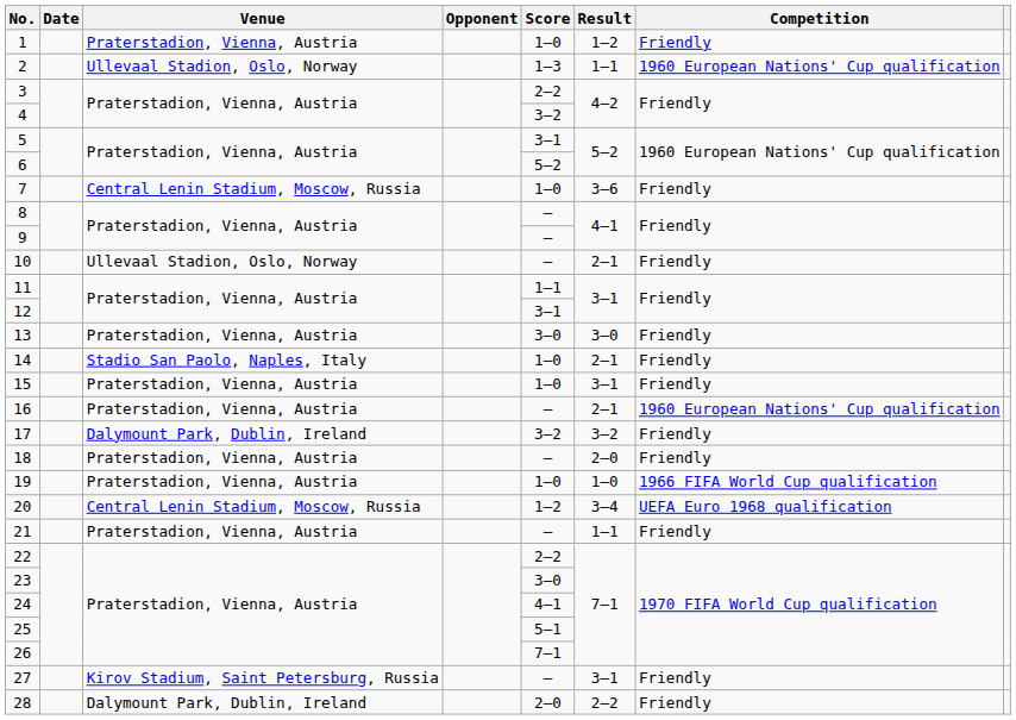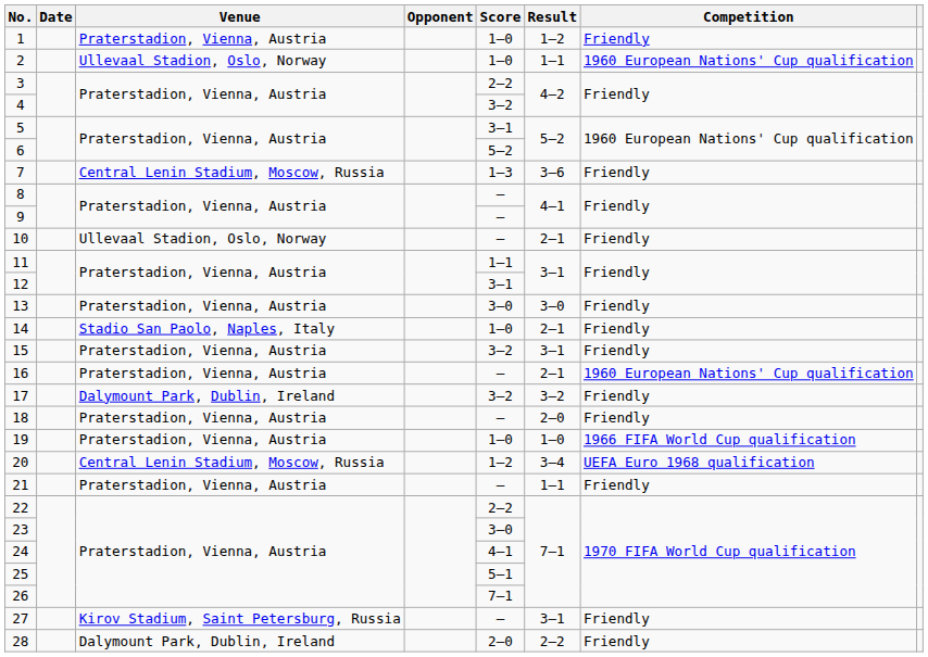 <table class="wikitable sortable">
 <tr>
 <th scope="col">No.</th>
 <th scope="col">Date</th>
 <th scope="col">Venue</th>
 <th scope="col">Opponent</th>
 <th scope="col">Score</th>
 <th scope="col">Result</th>
 <th scope="col">Competition</th>
 <th scope="col" class="unsortable"></th>
 </tr>
 <tr>
 <td style="text-align:center">1</td>
 <td></td>
 <td><a href='#'>Praterstadion</a>, <a href='#'>Vienna</a>, Austria</td>
 <td></td>
 <td style="text-align:center">1–0</td>
 <td style="text-align:center">1–2</td>
 <td><a href='#'>Friendly</a></td>
 <td></td>
 </tr>
 <tr>
 <td style="text-align:center">2</td>
 <td></td>
 <td><a href='#'>Ullevaal Stadion</a>, <a href='#'>Oslo</a>, Norway</td>
 <td></td>
-<td style="text-align:center">1–3</td>
+<td style="text-align:center">1–0</td>
 <td style="text-align:center">1–1</td>
 <td><a href='#'>1960 European Nations' Cup qualification</a></td>
 <td></td>
 </tr>
 <tr>
 <td style="text-align:center">3</td>
 <td rowspan="2"></td>
 <td rowspan="2">Praterstadion, Vienna, Austria</td>
 <td rowspan="2"></td>
 <td style="text-align:center">2–2</td>
 <td rowspan="2" style="text-align:center">4–2</td>
 <td rowspan="2">Friendly</td>
 <td rowspan="2"></td>
 </tr>
 <tr>
 <td style="text-align:center">4</td>
 <td style="text-align:center">3–2</td>
 </tr>
 <tr>
 <td style="text-align:center">5</td>
 <td rowspan="2"></td>
 <td rowspan="2">Praterstadion, Vienna, Austria</td>
 <td rowspan="2"></td>
 <td style="text-align:center">3–1</td>
 <td rowspan="2" style="text-align:center">5–2</td>
 <td rowspan="2">1960 European Nations' Cup qualification</td>
 <td rowspan="2"></td>
 </tr>
 <tr>
 <td style="text-align:center">6</td>
 <td style="text-align:center">5–2</td>
 </tr>
 <tr>
 <td style="text-align:center">7</td>
 <td></td>
 <td><a href='#'>Central Lenin Stadium</a>, <a href='#'>Moscow</a>, Russia</td>
 <td></td>
-<td style="text-align:center">1–0</td>
+<td style="text-align:center">1–3</td>
 <td style="text-align:center">3–6</td>
 <td>Friendly</td>
 <td></td>
 </tr>
 <tr>
 <td style="text-align:center">8</td>
 <td rowspan="2"></td>
 <td rowspan="2">Praterstadion, Vienna, Austria</td>
 <td rowspan="2"></td>
 <td style="text-align:center">–</td>
 <td rowspan="2" style="text-align:center">4–1</td>
 <td rowspan="2">Friendly</td>
 <td rowspan="2"></td>
 </tr>
 <tr>
 <td style="text-align:center">9</td>
 <td style="text-align:center">–</td>
 </tr>
 <tr>
 <td style="text-align:center">10</td>
 <td></td>
 <td>Ullevaal Stadion, Oslo, Norway</td>
 <td></td>
 <td style="text-align:center">–</td>
 <td style="text-align:center">2–1</td>
 <td>Friendly</td>
 <td></td>
 </tr>
 <tr>
 <td style="text-align:center">11</td>
 <td rowspan="2"></td>
 <td rowspan="2">Praterstadion, Vienna, Austria</td>
 <td rowspan="2"></td>
 <td style="text-align:center">1–1</td>
 <td rowspan="2" style="text-align:center">3–1</td>
 <td rowspan="2">Friendly</td>
 <td rowspan="2"></td>
 </tr>
 <tr>
 <td style="text-align:center">12</td>
 <td style="text-align:center">3–1</td>
 </tr>
 <tr>
 <td style="text-align:center">13</td>
 <td></td>
 <td>Praterstadion, Vienna, Austria</td>
 <td></td>
 <td style="text-align:center">3–0</td>
 <td style="text-align:center">3–0</td>
 <td>Friendly</td>
 <td></td>
 </tr>
 <tr>
 <td style="text-align:center">14</td>
 <td></td>
 <td><a href='#'>Stadio San Paolo</a>, <a href='#'>Naples</a>, Italy</td>
 <td></td>
 <td style="text-align:center">1–0</td>
 <td style="text-align:center">2–1</td>
 <td>Friendly</td>
 <td></td>
 </tr>
 <tr>
 <td style="text-align:center">15</td>
 <td></td>
 <td>Praterstadion, Vienna, Austria</td>
 <td></td>
-<td style="text-align:center">1–0</td>
+<td style="text-align:center">3–2</td>
 <td style="text-align:center">3–1</td>
 <td>Friendly</td>
 <td></td>
 </tr>
 <tr>
 <td style="text-align:center">16</td>
 <td></td>
 <td>Praterstadion, Vienna, Austria</td>
 <td></td>
 <td style="text-align:center">–</td>
 <td style="text-align:center">2–1</td>
 <td><a href='#'>1960 European Nations' Cup qualification</a></td>
 <td></td>
 </tr>
 <tr>
 <td style="text-align:center">17</td>
 <td></td>
 <td><a href='#'>Dalymount Park</a>, <a href='#'>Dublin</a>, Ireland</td>
 <td></td>
 <td style="text-align:center">3–2</td>
 <td style="text-align:center">3–2</td>
 <td>Friendly</td>
 <td></td>
 </tr>
 <tr>
 <td style="text-align:center">18</td>
 <td></td>
 <td>Praterstadion, Vienna, Austria</td>
 <td></td>
 <td style="text-align:center">–</td>
 <td style="text-align:center">2–0</td>
 <td>Friendly</td>
 <td></td>
 </tr>
 <tr>
 <td style="text-align:center">19</td>
 <td></td>
 <td>Praterstadion, Vienna, Austria</td>
 <td></td>
 <td style="text-align:center">1–0</td>
 <td style="text-align:center">1–0</td>
 <td><a href='#'>1966 FIFA World Cup qualification</a></td>
 <td></td>
 </tr>
 <tr>
 <td style="text-align:center">20</td>
 <td></td>
 <td><a href='#'>Central Lenin Stadium</a>, <a href='#'>Moscow</a>, Russia</td>
 <td></td>
 <td style="text-align:center">1–2</td>
 <td style="text-align:center">3–4</td>
 <td><a href='#'>UEFA Euro 1968 qualification</a></td>
 <td></td>
 </tr>
 <tr>
 <td style="text-align:center">21</td>
 <td></td>
 <td>Praterstadion, Vienna, Austria</td>
 <td></td>
 <td style="text-align:center">–</td>
 <td style="text-align:center">1–1</td>
 <td>Friendly</td>
 <td></td>
 </tr>
 <tr>
 <td style="text-align:center">22</td>
 <td rowspan="5"></td>
 <td rowspan="5">Praterstadion, Vienna, Austria</td>
 <td rowspan="5"></td>
 <td style="text-align:center">2–2</td>
 <td rowspan="5" style="text-align:center">7–1</td>
 <td rowspan="5"><a href='#'>1970 FIFA World Cup qualification</a></td>
 <td rowspan="5"></td>
 </tr>
 <tr>
 <td style="text-align:center">23</td>
 <td style="text-align:center">3–0</td>
 </tr>
 <tr>
 <td style="text-align:center">24</td>
 <td style="text-align:center">4–1</td>
 </tr>
 <tr>
 <td style="text-align:center">25</td>
 <td style="text-align:center">5–1</td>
 </tr>
 <tr>
 <td style="text-align:center">26</td>
 <td style="text-align:center">7–1</td>
 </tr>
 <tr>
 <td style="text-align:center">27</td>
 <td></td>
 <td><a href='#'>Kirov Stadium</a>, <a href='#'>Saint Petersburg</a>, Russia</td>
 <td></td>
 <td style="text-align:center">–</td>
 <td style="text-align:center">3–1</td>
 <td>Friendly</td>
 <td></td>
 </tr>
 <tr>
 <td style="text-align:center">28</td>
 <td></td>
 <td>Dalymount Park, Dublin, Ireland</td>
 <td></td>
 <td style="text-align:center">2–0</td>
 <td style="text-align:center">2–2</td>
 <td>Friendly</td>
 <td></td>
 </tr>
 </table>
